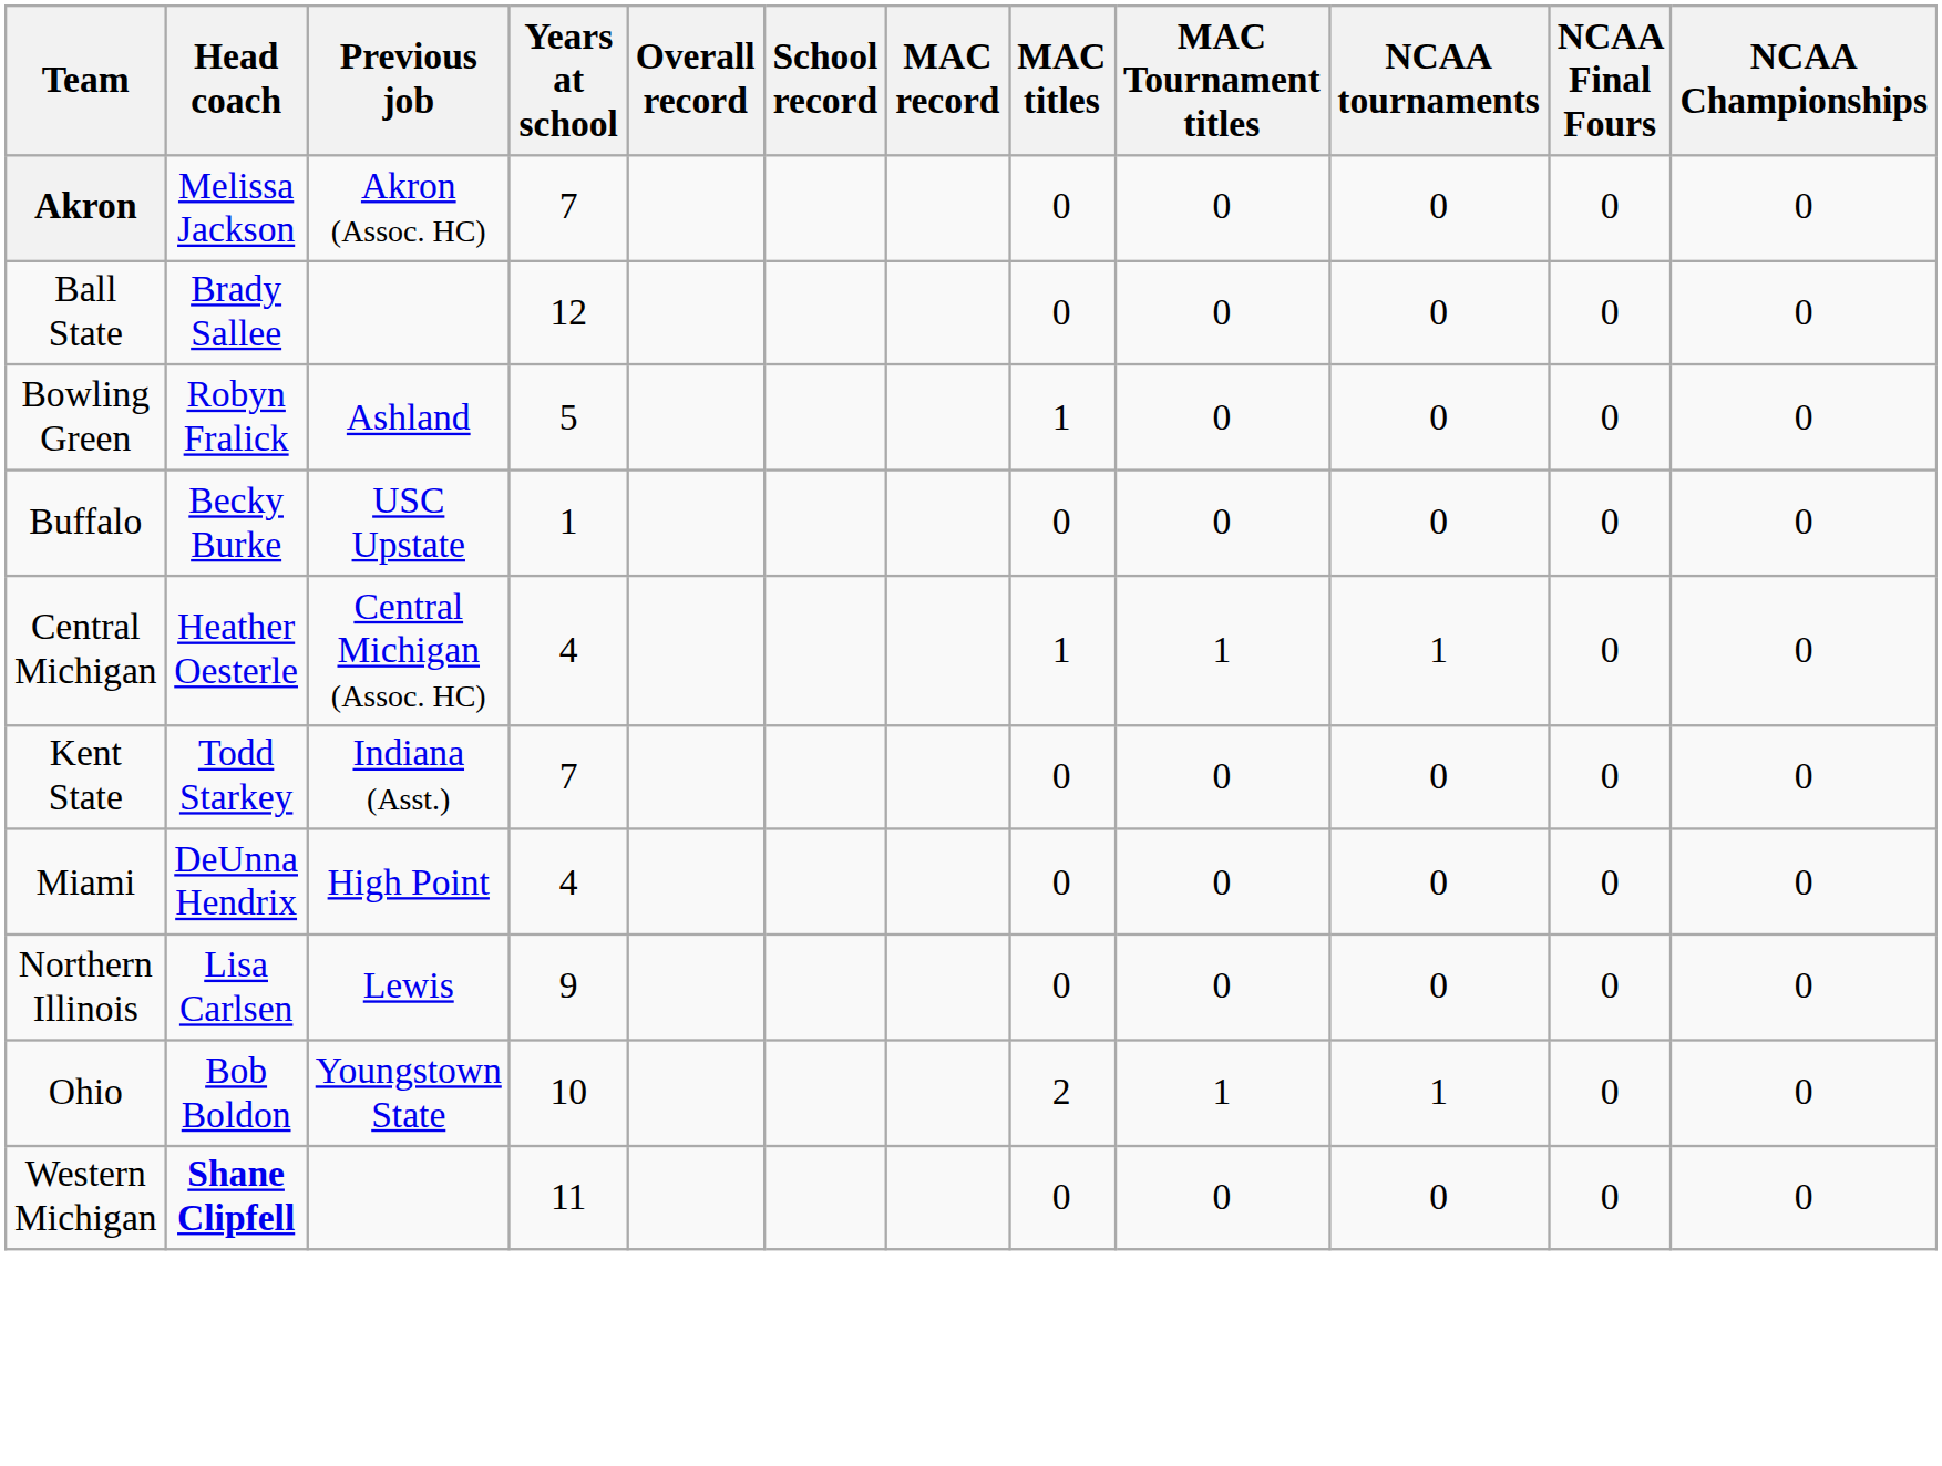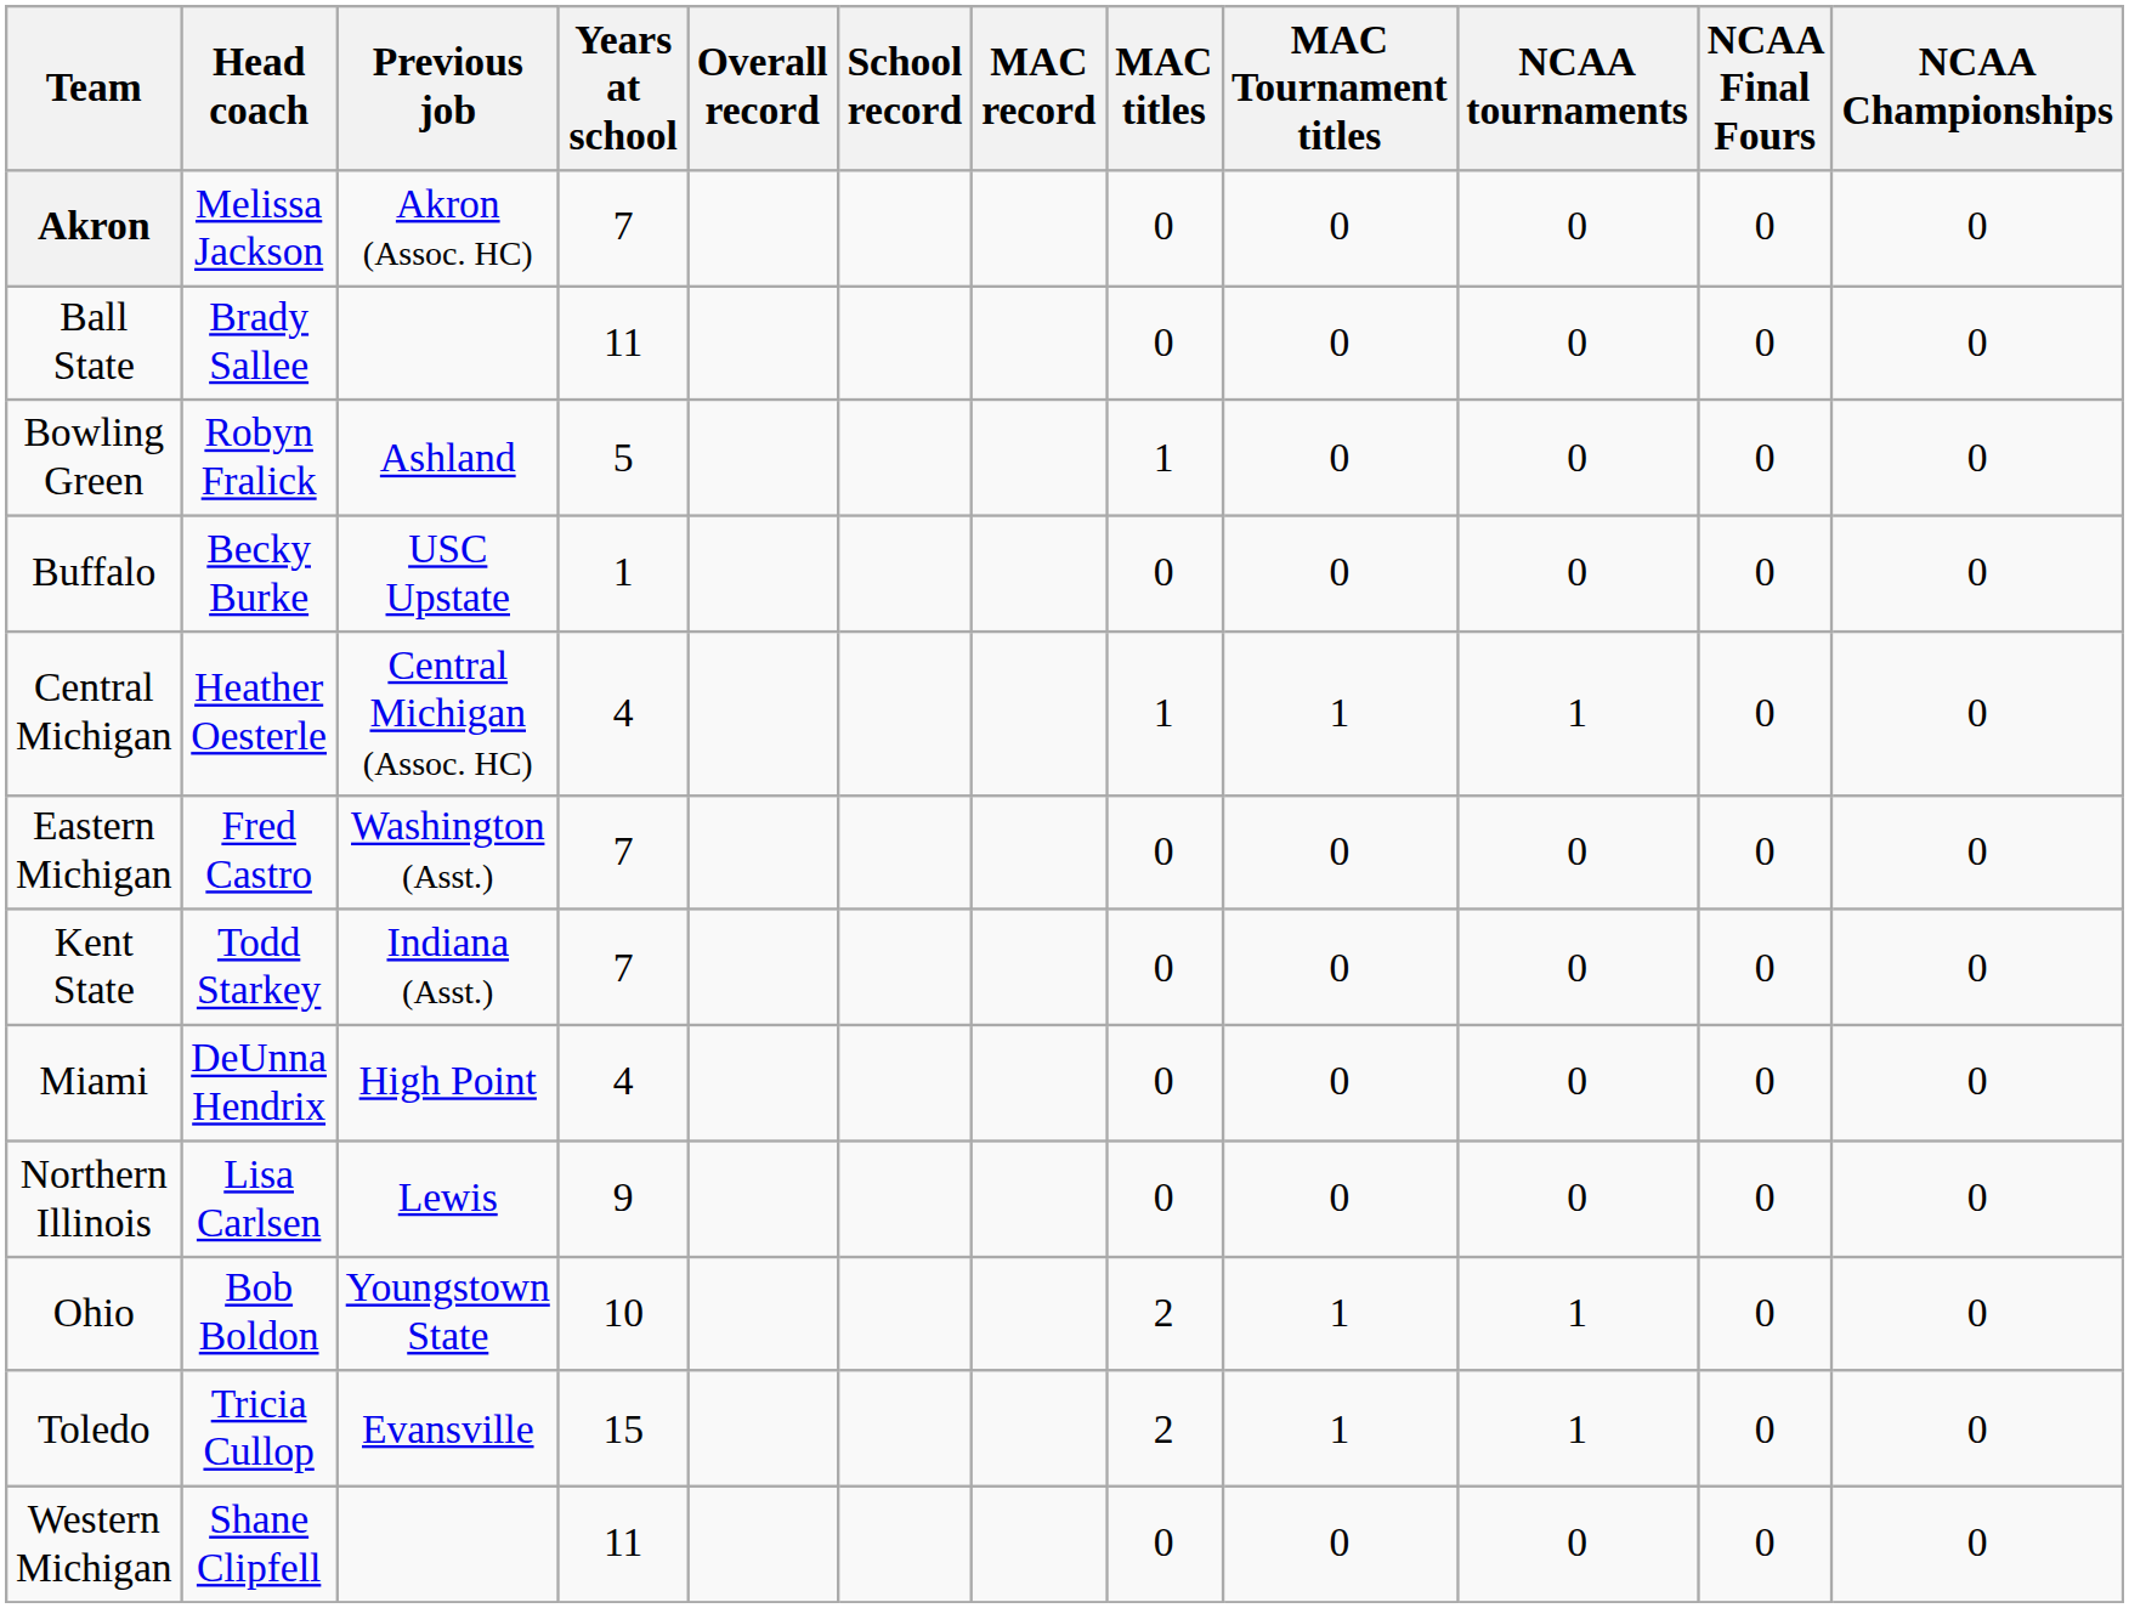 <table class="wikitable sortable" style="text-align: center;font-size:90%;">
 <tr>
 <th width="110">Team</th>
 <th>Head coach</th>
 <th>Previous job</th>
 <th>Years at school</th>
 <th>Overall record</th>
 <th>School record</th>
 <th>MAC record</th>
 <th>MAC titles</th>
 <th>MAC Tournament titles</th>
 <th>NCAA tournaments</th>
 <th>NCAA Final Fours</th>
 <th>NCAA Championships</th>
 </tr>
 <tr>
 <th style=>Akron</th>
 <td><a href='#'>Melissa Jackson</a></td>
 <td><a href='#'>Akron</a> <small>(Assoc. HC)</small></td>
 <td>7</td>
 <td></td>
 <td></td>
 <td></td>
 <td>0</td>
 <td>0</td>
 <td>0</td>
 <td>0</td>
 <td>0</td>
 </tr>
 <tr>
 <td style=>Ball State</td>
 <td><a href='#'>Brady Sallee</a></td>
 <td></td>
-<td>12</td>
+<td>11</td>
 <td></td>
 <td></td>
 <td></td>
 <td>0</td>
 <td>0</td>
 <td>0</td>
 <td>0</td>
 <td>0</td>
 </tr>
 <tr>
 <td style=>Bowling Green</td>
 <td><a href='#'>Robyn Fralick</a></td>
 <td><a href='#'>Ashland</a></td>
 <td>5</td>
 <td></td>
 <td></td>
 <td></td>
 <td>1</td>
 <td>0</td>
 <td>0</td>
 <td>0</td>
 <td>0</td>
 </tr>
 <tr>
 <td style=>Buffalo</td>
 <td><a href='#'>Becky Burke</a></td>
 <td><a href='#'>USC Upstate</a></td>
 <td>1</td>
 <td></td>
 <td></td>
 <td></td>
 <td>0</td>
 <td>0</td>
 <td>0</td>
 <td>0</td>
 <td>0</td>
 </tr>
 <tr>
 <td style=>Central Michigan</td>
 <td><a href='#'>Heather Oesterle</a></td>
 <td><a href='#'>Central Michigan</a> <small>(Assoc. HC)</small></td>
 <td>4</td>
 <td></td>
 <td></td>
 <td></td>
 <td>1</td>
 <td>1</td>
 <td>1</td>
+<td>0</td>
+<td>0</td>
+</tr>
+<tr>
+<td style=>Eastern Michigan</td>
+<td><a href='#'>Fred Castro</a></td>
+<td><a href='#'>Washington</a> <small>(Asst.)</small></td>
+<td>7</td>
+<td></td>
+<td></td>
+<td></td>
+<td>0</td>
+<td>0</td>
+<td>0</td>
 <td>0</td>
 <td>0</td>
 </tr>
 <tr>
 <td style=>Kent State</td>
 <td><a href='#'>Todd Starkey</a></td>
 <td><a href='#'>Indiana</a> <small>(Asst.)</small></td>
 <td>7</td>
 <td></td>
 <td></td>
 <td></td>
 <td>0</td>
 <td>0</td>
 <td>0</td>
 <td>0</td>
 <td>0</td>
 </tr>
 <tr>
 <td style=>Miami</td>
 <td><a href='#'>DeUnna Hendrix</a></td>
 <td><a href='#'>High Point</a></td>
 <td>4</td>
 <td></td>
 <td></td>
 <td></td>
 <td>0</td>
 <td>0</td>
 <td>0</td>
 <td>0</td>
 <td>0</td>
 </tr>
 <tr>
 <td style=>Northern Illinois</td>
 <td><a href='#'>Lisa Carlsen</a></td>
 <td><a href='#'>Lewis</a></td>
 <td>9</td>
 <td></td>
 <td></td>
 <td></td>
 <td>0</td>
 <td>0</td>
 <td>0</td>
 <td>0</td>
 <td>0</td>
 </tr>
 <tr>
 <td style=>Ohio</td>
 <td><a href='#'>Bob Boldon</a></td>
 <td><a href='#'>Youngstown State</a></td>
 <td>10</td>
 <td></td>
 <td></td>
 <td></td>
 <td>2</td>
 <td>1</td>
 <td>1</td>
 <td>0</td>
 <td>0</td>
 </tr>
 <tr>
+<td style=>Toledo</td>
+<td><a href='#'>Tricia Cullop</a></td>
+<td><a href='#'>Evansville</a></td>
+<td>15</td>
+<td></td>
+<td></td>
+<td></td>
+<td>2</td>
+<td>1</td>
+<td>1</td>
+<td>0</td>
+<td>0</td>
+</tr>
+<tr>
 <td style=>Western Michigan</td>
-<td><strong><a href='#'>Shane Clipfell</a></strong></td>
+<td><a href='#'>Shane Clipfell</a></td>
 <td></td>
 <td>11</td>
 <td></td>
 <td></td>
 <td></td>
 <td>0</td>
 <td>0</td>
 <td>0</td>
 <td>0</td>
 <td>0</td>
 </tr>
 </table>
